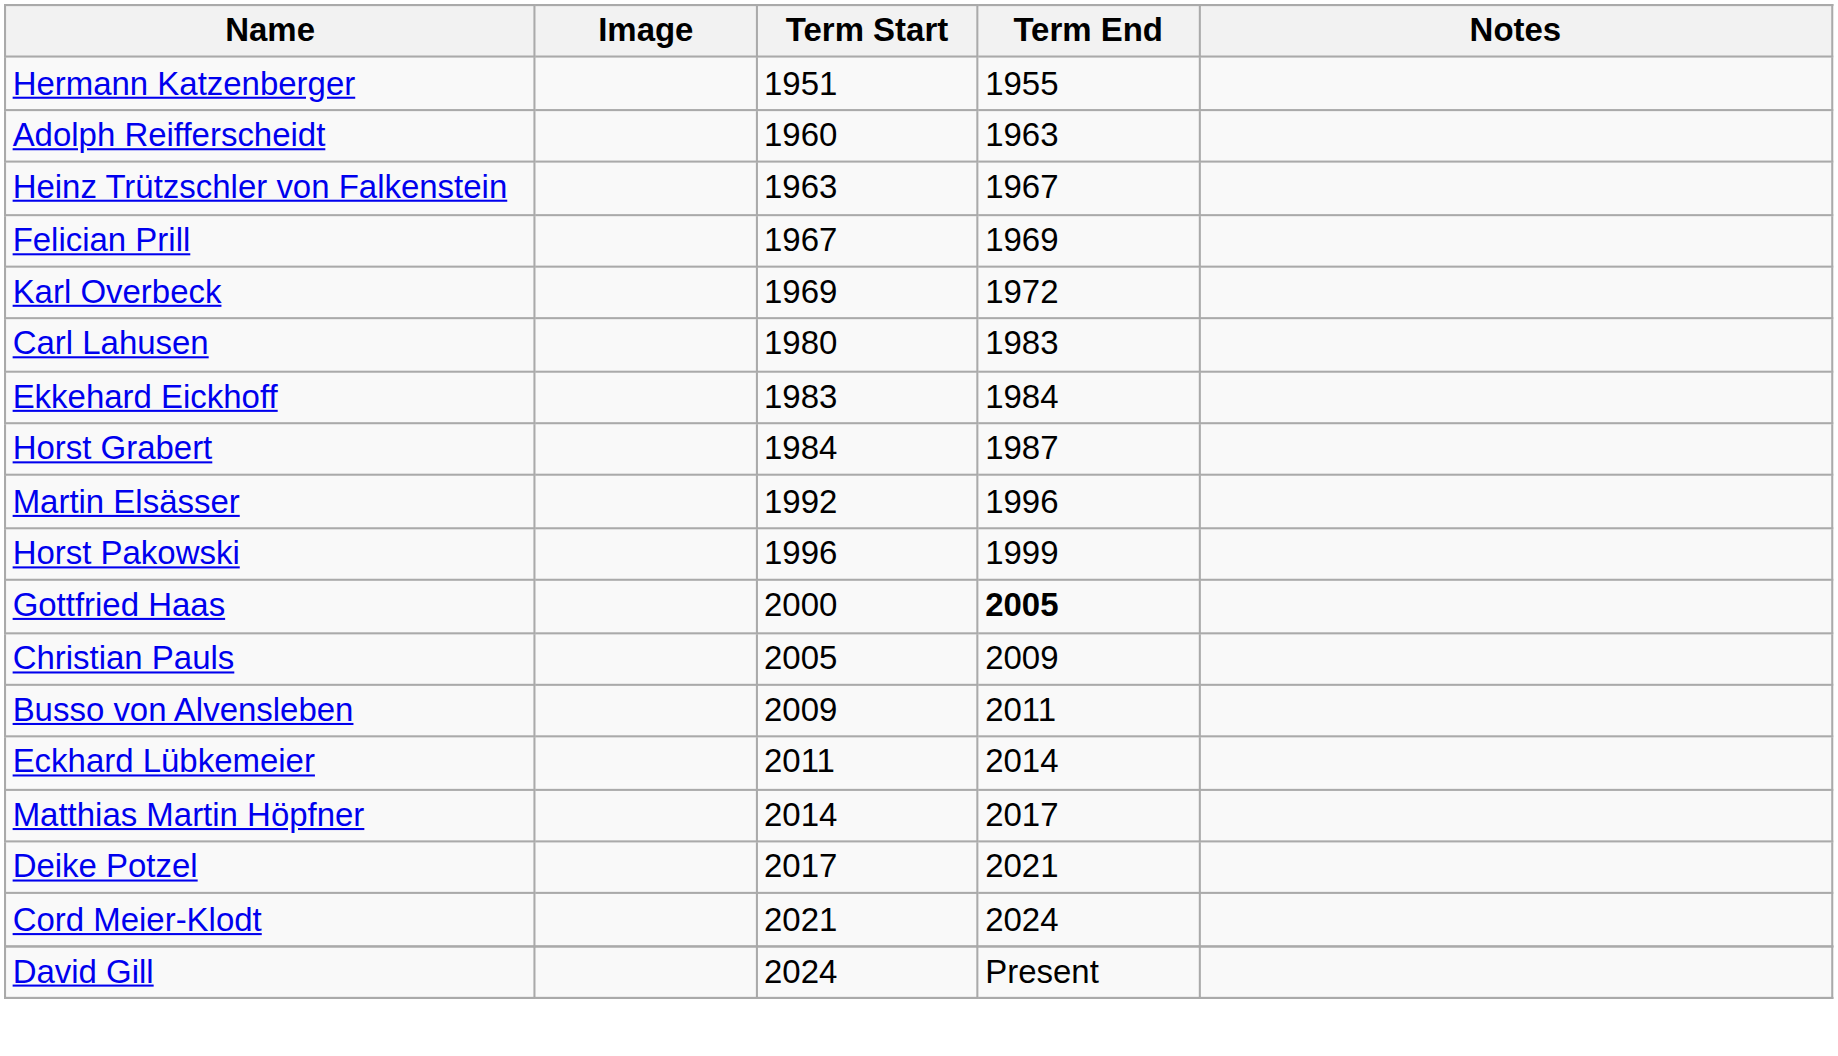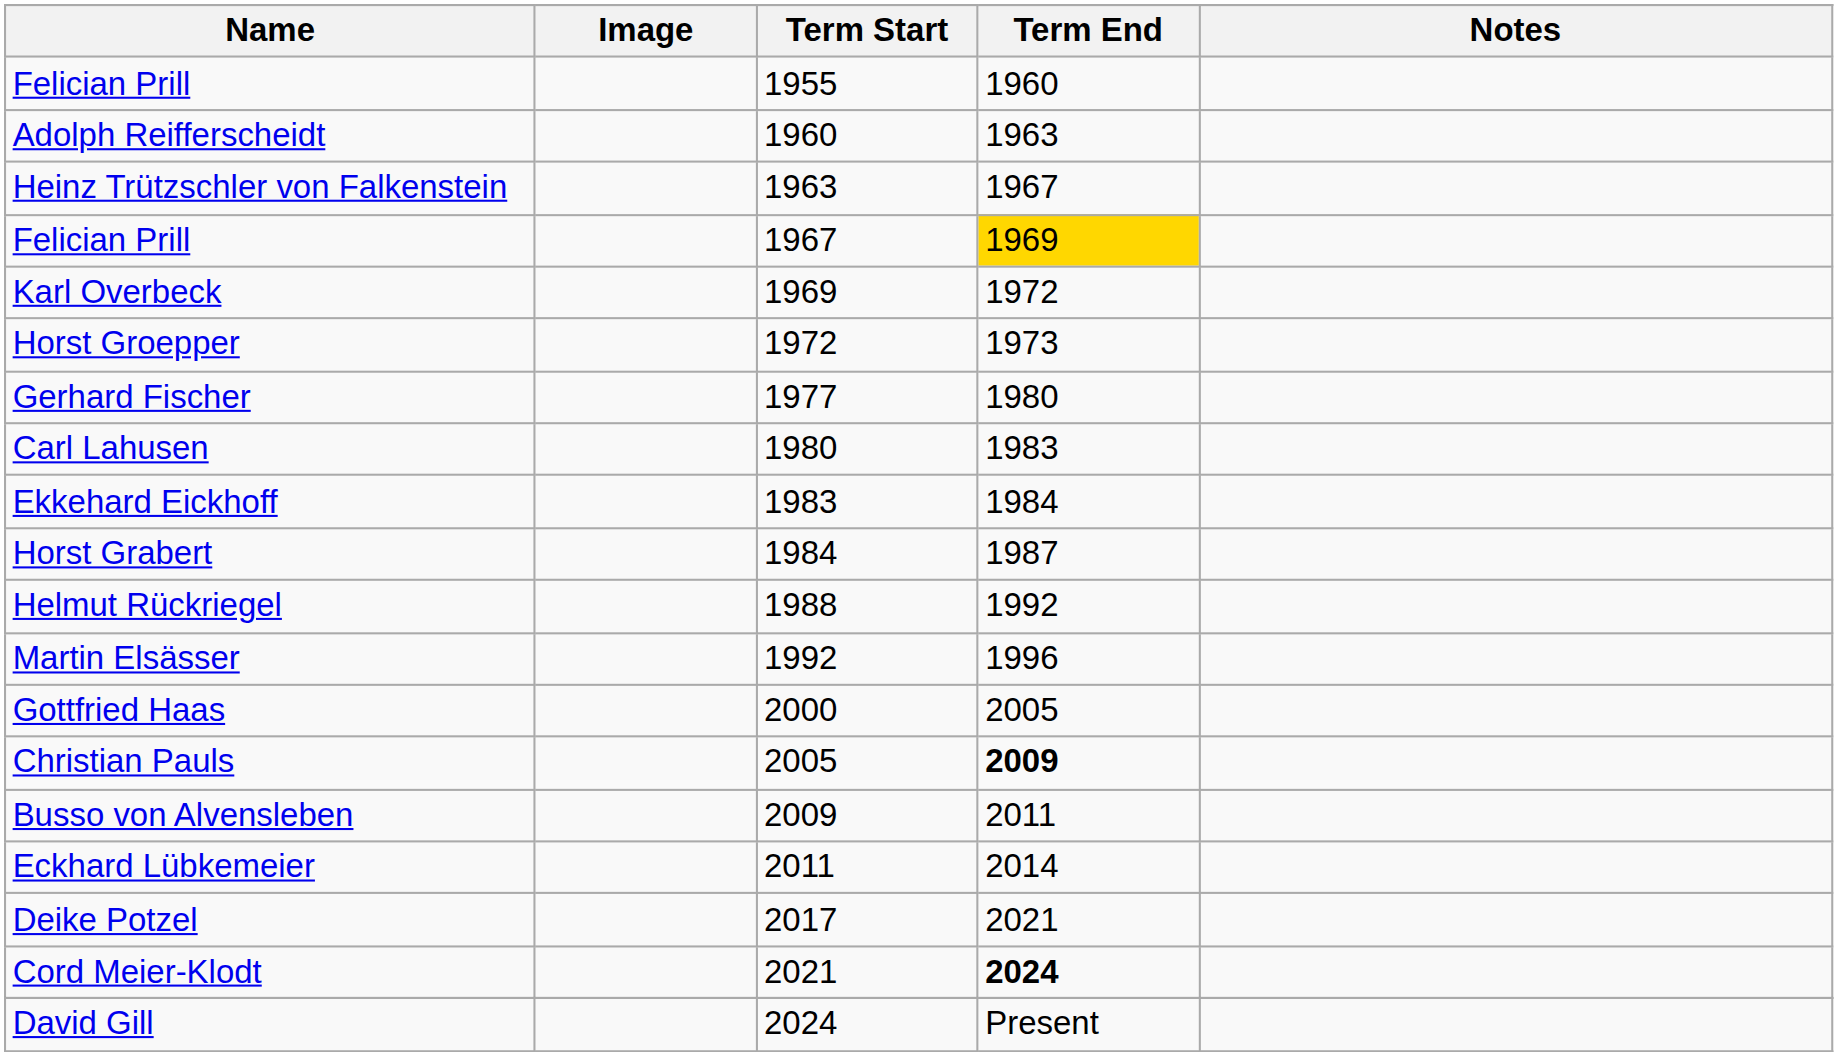 <table class="wikitable">
 <tr>
 </tr>
 <tr class="hintergrundfarbe5">
 <th width="250">Name</th>
 <th width="100">Image</th>
 <th width="100">Term Start</th>
 <th width="100">Term End</th>
 <th width="300">Notes</th>
 </tr>
 <tr>
-<td><a href='#'>Hermann Katzenberger</a></td>
+<td><a href='#'>Felician Prill</a></td>
 <td></td>
-<td>1951</td>
 <td>1955</td>
+<td>1960</td>
 <td></td>
 </tr>
 <tr>
 <td><a href='#'>Adolph Reifferscheidt</a></td>
 <td></td>
 <td>1960</td>
 <td>1963</td>
 <td></td>
 </tr>
 <tr>
 <td><a href='#'>Heinz Trützschler von Falkenstein</a></td>
 <td></td>
 <td>1963</td>
 <td>1967</td>
 <td></td>
 </tr>
 <tr>
 <td><a href='#'>Felician Prill</a></td>
 <td></td>
 <td>1967</td>
-<td>1969</td>
+<td style="background: gold;">1969</td>
 <td></td>
 </tr>
 <tr>
 <td><a href='#'>Karl Overbeck</a></td>
 <td></td>
 <td>1969</td>
 <td>1972</td>
+<td></td>
+</tr>
+<tr>
+<td><a href='#'>Horst Groepper</a></td>
+<td></td>
+<td>1972</td>
+<td>1973</td>
+<td></td>
+</tr>
+<tr>
+<td><a href='#'>Gerhard Fischer</a></td>
+<td></td>
+<td>1977</td>
+<td>1980</td>
 <td></td>
 </tr>
 <tr>
 <td><a href='#'>Carl Lahusen</a></td>
 <td></td>
 <td>1980</td>
 <td>1983</td>
 <td></td>
 </tr>
 <tr>
 <td><a href='#'>Ekkehard Eickhoff</a></td>
 <td></td>
 <td>1983</td>
 <td>1984</td>
 <td></td>
 </tr>
 <tr>
 <td><a href='#'>Horst Grabert</a></td>
 <td></td>
 <td>1984</td>
 <td>1987</td>
 <td></td>
 </tr>
 <tr>
+<td><a href='#'>Helmut Rückriegel</a></td>
+<td></td>
+<td>1988</td>
+<td>1992</td>
+<td></td>
+</tr>
+<tr>
 <td><a href='#'>Martin Elsässer</a></td>
 <td></td>
 <td>1992</td>
 <td>1996</td>
 <td></td>
 </tr>
 <tr>
-<td><a href='#'>Horst Pakowski</a></td>
-<td></td>
-<td>1996</td>
-<td>1999</td>
-<td></td>
-</tr>
-<tr>
 <td><a href='#'>Gottfried Haas</a></td>
 <td></td>
 <td>2000</td>
-<td><strong>2005</strong></td>
+<td>2005</td>
 <td></td>
 </tr>
 <tr>
 <td><a href='#'>Christian Pauls</a></td>
 <td></td>
 <td>2005</td>
-<td>2009</td>
+<td><strong>2009</strong></td>
 <td></td>
 </tr>
 <tr>
 <td><a href='#'>Busso von Alvensleben</a></td>
 <td></td>
 <td>2009</td>
 <td>2011</td>
 <td></td>
 </tr>
 <tr>
 <td><a href='#'>Eckhard Lübkemeier</a></td>
 <td></td>
 <td>2011</td>
 <td>2014</td>
 <td></td>
 </tr>
 <tr>
-<td><a href='#'>Matthias Martin Höpfner</a></td>
-<td></td>
-<td>2014</td>
-<td>2017</td>
-<td></td>
-</tr>
-<tr>
 <td><a href='#'>Deike Potzel</a></td>
 <td></td>
 <td>2017</td>
 <td>2021</td>
 <td></td>
 </tr>
 <tr>
 <td><a href='#'>Cord Meier-Klodt</a></td>
 <td></td>
 <td>2021</td>
-<td>2024</td>
+<td><strong>2024</strong></td>
 <td></td>
 </tr>
 <tr>
 </tr>
 <tr>
 <td><a href='#'>David Gill</a></td>
 <td></td>
 <td>2024</td>
 <td>Present</td>
 <td></td>
 </tr>
 <tr>
 </tr>
 </table>
